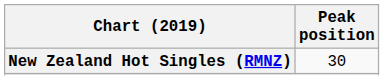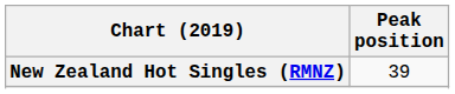 <table class="wikitable sortable plainrowheaders" style="text-align:center">
 <tr>
 <th scope="col">Chart (2019)</th>
 <th scope="col">Peak<br>position</th>
 </tr>
 <tr>
 <th scope="row">New Zealand Hot Singles (<a href='#'>RMNZ</a>)</th>
-<td>30</td>
+<td>39</td>
 </tr>
 <tr>
 </tr>
 <tr>
 </tr>
 <tr>
 </tr>
 </table>
